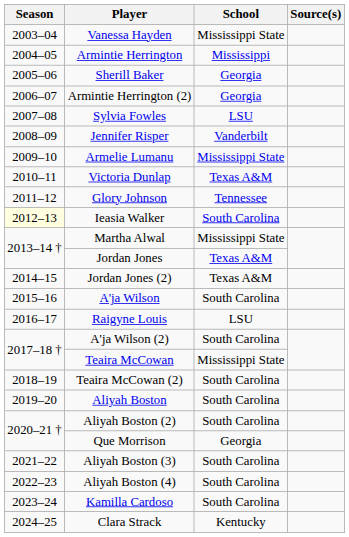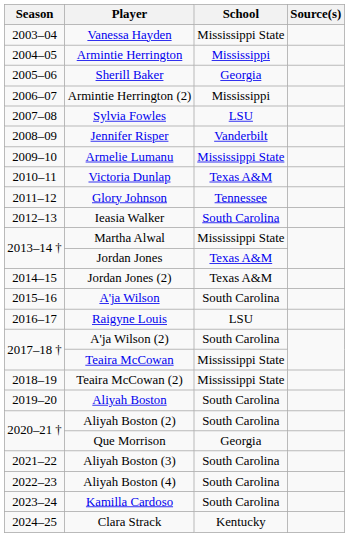 <table class="wikitable sortable" style="text-align:center;">
 <tr>
 <th>Season</th>
 <th>Player</th>
 <th>School</th>
 <th class="unsortable">Source(s)</th>
 </tr>
 <tr>
 <td>2003–04</td>
 <td><a href='#'>Vanessa Hayden</a></td>
 <td>Mississippi State</td>
 <td></td>
 </tr>
 <tr>
 <td>2004–05</td>
 <td><a href='#'>Armintie Herrington</a></td>
 <td><a href='#'>Mississippi</a></td>
 <td></td>
 </tr>
 <tr>
 <td>2005–06</td>
 <td><a href='#'>Sherill Baker</a></td>
 <td><a href='#'>Georgia</a></td>
 <td></td>
 </tr>
 <tr>
 <td>2006–07</td>
 <td>Armintie Herrington (2)</td>
-<td><a href='#'>Georgia</a></td>
+<td>Mississippi</td>
 <td></td>
 </tr>
 <tr>
 <td>2007–08</td>
 <td><a href='#'>Sylvia Fowles</a></td>
 <td><a href='#'>LSU</a></td>
 <td></td>
 </tr>
 <tr>
 <td>2008–09</td>
 <td><a href='#'>Jennifer Risper</a></td>
 <td><a href='#'>Vanderbilt</a></td>
 <td></td>
 </tr>
 <tr>
 <td>2009–10</td>
 <td><a href='#'>Armelie Lumanu</a></td>
 <td><a href='#'>Mississippi State</a></td>
 <td></td>
 </tr>
 <tr>
 <td>2010–11</td>
 <td><a href='#'>Victoria Dunlap</a></td>
 <td><a href='#'>Texas A&M</a></td>
 <td></td>
 </tr>
 <tr>
 <td>2011–12</td>
 <td><a href='#'>Glory Johnson</a></td>
 <td><a href='#'>Tennessee</a></td>
 <td></td>
 </tr>
 <tr>
-<td style="background: lightyellow;">2012–13</td>
+<td>2012–13</td>
 <td>Ieasia Walker</td>
 <td><a href='#'>South Carolina</a></td>
 <td></td>
 </tr>
 <tr>
 <td rowspan="2">2013–14 †</td>
 <td>Martha Alwal</td>
 <td>Mississippi State</td>
 <td rowspan="2"></td>
 </tr>
 <tr>
 <td>Jordan Jones</td>
 <td><a href='#'>Texas A&M</a></td>
 </tr>
 <tr>
 <td>2014–15</td>
 <td>Jordan Jones (2)</td>
 <td>Texas A&M</td>
 <td></td>
 </tr>
 <tr>
 <td>2015–16</td>
 <td><a href='#'>A'ja Wilson</a></td>
 <td>South Carolina</td>
 <td></td>
 </tr>
 <tr>
 <td>2016–17</td>
 <td><a href='#'>Raigyne Louis</a></td>
 <td>LSU</td>
 <td></td>
 </tr>
 <tr>
 <td rowspan="2">2017–18 †</td>
 <td>A'ja Wilson (2)</td>
 <td>South Carolina</td>
 <td rowspan="2"></td>
 </tr>
 <tr>
 <td><a href='#'>Teaira McCowan</a></td>
 <td>Mississippi State</td>
 </tr>
 <tr>
 <td>2018–19</td>
 <td>Teaira McCowan (2)</td>
-<td>South Carolina</td>
+<td>Mississippi State</td>
 <td></td>
 </tr>
 <tr>
 <td>2019–20</td>
 <td><a href='#'>Aliyah Boston</a></td>
 <td>South Carolina</td>
 <td></td>
 </tr>
 <tr>
 <td rowspan="2">2020–21 †</td>
 <td>Aliyah Boston (2)</td>
 <td>South Carolina</td>
 <td></td>
 </tr>
 <tr>
 <td>Que Morrison</td>
 <td>Georgia</td>
 <td></td>
 </tr>
 <tr>
 <td>2021–22</td>
 <td>Aliyah Boston (3)</td>
 <td>South Carolina</td>
 <td></td>
 </tr>
 <tr>
 <td>2022–23</td>
 <td>Aliyah Boston (4)</td>
 <td>South Carolina</td>
 <td></td>
 </tr>
 <tr>
 <td>2023–24</td>
 <td><a href='#'>Kamilla Cardoso</a></td>
 <td>South Carolina</td>
 <td></td>
 </tr>
 <tr>
 <td>2024–25</td>
 <td>Clara Strack</td>
 <td>Kentucky</td>
 <td></td>
 </tr>
 </table>
